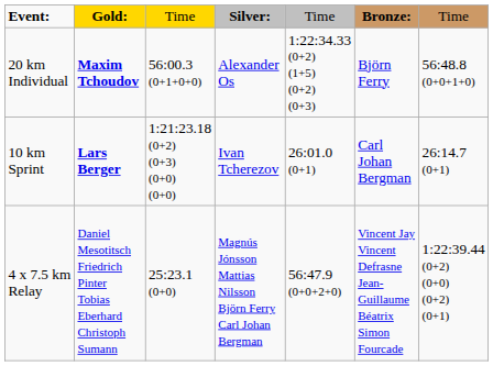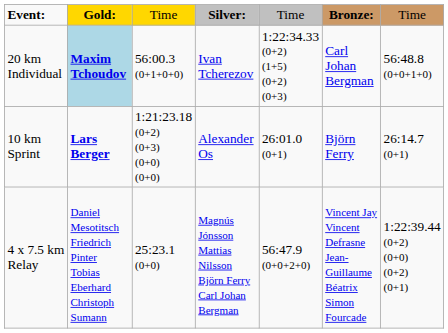 <table class="wikitable" width=85%>
 <tr>
 <td><strong>Event:</strong></td>
 <td style="text-align:center;background-color:gold;"><strong>Gold:</strong></td>
 <td style="text-align:center;background-color:gold;">Time</td>
 <td style="text-align:center;background-color:silver;"><strong>Silver:</strong></td>
 <td style="text-align:center;background-color:silver;">Time</td>
 <td style="text-align:center;background-color:#CC9966;"><strong>Bronze:</strong></td>
 <td style="text-align:center;background-color:#CC9966;">Time</td>
 </tr>
 <tr>
 <td>20 km Individual<br></td>
-<td><strong><a href='#'>Maxim Tchoudov</a></strong><br><small></small></td>
+<td style="background: lightblue;"><strong><a href='#'>Maxim Tchoudov</a></strong><br><small></small></td>
 <td>56:00.3 <br><small>(0+1+0+0)</small></td>
-<td><a href='#'>Alexander Os</a><br><small></small></td>
+<td><a href='#'>Ivan Tcherezov</a><br><small></small></td>
 <td>1:22:34.33<br><small>(0+2)<br>(1+5)<br>(0+2)<br>(0+3)</small></td>
-<td><a href='#'>Björn Ferry</a><br><small></small></td>
+<td><a href='#'>Carl Johan Bergman</a><br><small></small></td>
 <td>56:48.8<br><small>(0+0+1+0)</small></td>
 </tr>
 <tr>
 <td>10 km Sprint<br></td>
 <td><strong><a href='#'>Lars Berger</a></strong><br><small></small></td>
 <td>1:21:23.18<br><small>(0+2)<br>(0+3)<br>(0+0)<br>(0+0)</small></td>
-<td><a href='#'>Ivan Tcherezov</a><br><small></small></td>
+<td><a href='#'>Alexander Os</a><br><small></small></td>
 <td>26:01.0<br><small>(0+1)</small></td>
-<td><a href='#'>Carl Johan Bergman</a><br><small></small></td>
+<td><a href='#'>Björn Ferry</a><br><small></small></td>
 <td>26:14.7<br><small>(0+1)</small></td>
 </tr>
 <tr>
 <td>4 x 7.5 km Relay<br></td>
 <td><strong></strong><br><small><a href='#'>Daniel Mesotitsch</a><br><a href='#'>Friedrich Pinter</a><br><a href='#'>Tobias Eberhard</a><br><a href='#'>Christoph Sumann</a></small></td>
 <td>25:23.1<br><small>(0+0)</small></td>
 <td><br><small><a href='#'>Magnús Jónsson</a><br><a href='#'>Mattias Nilsson</a><br><a href='#'>Björn Ferry</a><br><a href='#'>Carl Johan Bergman</a></small></td>
 <td>56:47.9	 <br><small>(0+0+2+0)</small></td>
 <td><br><small><a href='#'>Vincent Jay</a><br><a href='#'>Vincent Defrasne</a><br><a href='#'>Jean-Guillaume Béatrix</a><br><a href='#'>Simon Fourcade</a></small></td>
 <td>1:22:39.44<br><small>(0+2)<br>(0+0)<br>(0+2)<br>(0+1)</small></td>
 </tr>
 </table>
